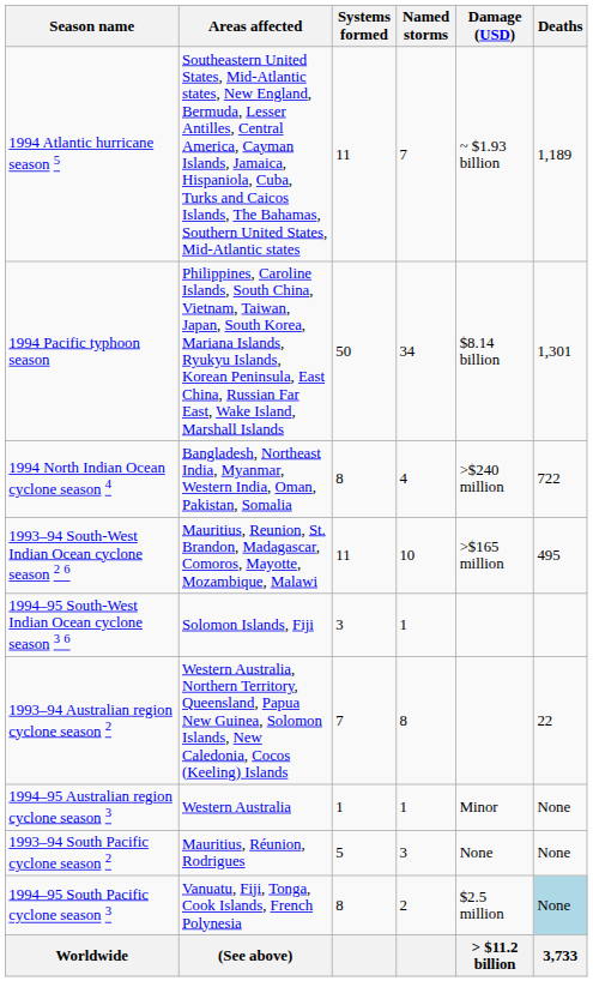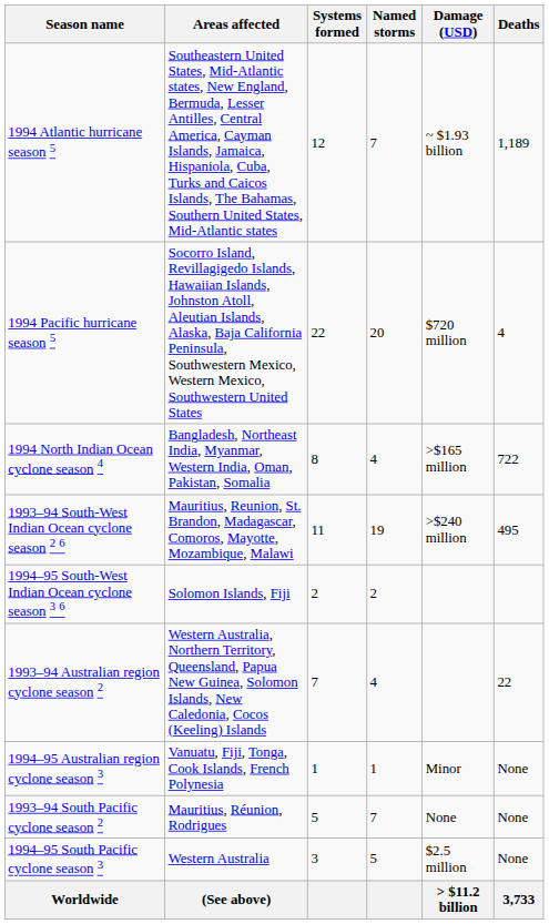 <table class="wikitable sortable">
 <tr>
 <th width="320"><strong>Season name</strong></th>
 <th width="250"><strong>Areas affected</strong></th>
 <th width="65"><strong>Systems formed</strong></th>
 <th width="65"><strong>Named storms</strong></th>
 <th width="100"><strong>Damage (<a href='#'>USD</a>)</strong></th>
 <th width="50"><strong>Deaths</strong></th>
 </tr>
 <tr>
 <td><a href='#'>1994 Atlantic hurricane season</a> <a href='#'><sup>5</sup></a></td>
 <td><a href='#'>Southeastern United States</a>, <a href='#'>Mid-Atlantic states</a>, <a href='#'>New England</a>, <a href='#'>Bermuda</a>, <a href='#'>Lesser Antilles</a>, <a href='#'>Central America</a>, <a href='#'>Cayman Islands</a>, <a href='#'>Jamaica</a>, <a href='#'>Hispaniola</a>, <a href='#'>Cuba</a>, <a href='#'>Turks and Caicos Islands</a>, <a href='#'>The Bahamas</a>, <a href='#'>Southern United States</a>, <a href='#'>Mid-Atlantic states</a></td>
-<td>11</td>
+<td>12</td>
 <td>7</td>
 <td>~ $1.93 billion</td>
 <td>1,189</td>
 </tr>
 <tr>
-<td><a href='#'>1994 Pacific typhoon season</a></td>
-<td><a href='#'>Philippines</a>, <a href='#'>Caroline Islands</a>, <a href='#'>South China</a>, <a href='#'>Vietnam</a>, <a href='#'>Taiwan</a>, <a href='#'>Japan</a>, <a href='#'>South Korea</a>, <a href='#'>Mariana Islands</a>, <a href='#'>Ryukyu Islands</a>, <a href='#'>Korean Peninsula</a>, <a href='#'>East China</a>, <a href='#'>Russian Far East</a>, <a href='#'>Wake Island</a>, <a href='#'>Marshall Islands</a></td>
-<td>50</td>
-<td>34</td>
-<td>$8.14 billion</td>
-<td>1,301</td>
+<td><a href='#'>1994 Pacific hurricane season</a> <a href='#'><sup>5</sup></a></td>
+<td><a href='#'>Socorro Island</a>, <a href='#'>Revillagigedo Islands</a>, <a href='#'>Hawaiian Islands</a>, <a href='#'>Johnston Atoll</a>, <a href='#'>Aleutian Islands</a>, <a href='#'>Alaska</a>, <a href='#'>Baja California Peninsula</a>, Southwestern Mexico, Western Mexico, <a href='#'>Southwestern United States</a></td>
+<td>22</td>
+<td>20</td>
+<td>$720 million</td>
+<td>4</td>
 </tr>
 <tr>
 <td><a href='#'>1994 North Indian Ocean cyclone season</a> <a href='#'><sup>4</sup></a></td>
 <td><a href='#'>Bangladesh</a>, <a href='#'>Northeast India</a>, <a href='#'>Myanmar</a>, <a href='#'>Western India</a>, <a href='#'>Oman</a>, <a href='#'>Pakistan</a>, <a href='#'>Somalia</a></td>
 <td>8</td>
 <td>4</td>
-<td>>$240 million</td>
+<td>>$165 million</td>
 <td>722</td>
 </tr>
 <tr>
 <td><a href='#'>1993–94 South-West Indian Ocean cyclone season</a> <a href='#'><sup>2</sup> <sup>6</sup></a></td>
 <td><a href='#'>Mauritius</a>, <a href='#'>Reunion</a>, <a href='#'>St. Brandon</a>, <a href='#'>Madagascar</a>, <a href='#'>Comoros</a>, <a href='#'>Mayotte</a>, <a href='#'>Mozambique</a>, <a href='#'>Malawi</a></td>
 <td>11</td>
-<td>10</td>
-<td>>$165 million</td>
+<td>19</td>
+<td>>$240 million</td>
 <td>495</td>
 </tr>
 <tr>
 <td><a href='#'>1994–95 South-West Indian Ocean cyclone season</a> <a href='#'><sup>3</sup> <sup>6</sup></a></td>
 <td><a href='#'>Solomon Islands</a>, <a href='#'>Fiji</a></td>
-<td>3</td>
-<td>1</td>
+<td>2</td>
+<td>2</td>
 <td></td>
 <td></td>
 </tr>
 <tr>
 <td><a href='#'>1993–94 Australian region cyclone season</a> <a href='#'><sup>2</sup></a></td>
 <td><a href='#'>Western Australia</a>, <a href='#'>Northern Territory</a>, <a href='#'>Queensland</a>, <a href='#'>Papua New Guinea</a>, <a href='#'>Solomon Islands</a>, <a href='#'>New Caledonia</a>, <a href='#'>Cocos (Keeling) Islands</a></td>
 <td>7</td>
-<td>8</td>
+<td>4</td>
 <td></td>
 <td>22</td>
 </tr>
 <tr>
 <td><a href='#'>1994–95 Australian region cyclone season</a> <a href='#'><sup>3</sup></a></td>
-<td><a href='#'>Western Australia</a></td>
+<td><a href='#'>Vanuatu</a>, <a href='#'>Fiji</a>, <a href='#'>Tonga</a>, <a href='#'>Cook Islands</a>, <a href='#'>French Polynesia</a></td>
 <td>1</td>
 <td>1</td>
 <td>Minor</td>
 <td>None</td>
 </tr>
 <tr>
 <td><a href='#'>1993–94 South Pacific cyclone season</a> <a href='#'><sup>2</sup></a></td>
 <td><a href='#'>Mauritius</a>, <a href='#'>Réunion</a>, <a href='#'>Rodrigues</a></td>
 <td>5</td>
-<td>3</td>
+<td>7</td>
 <td>None</td>
 <td>None</td>
 </tr>
 <tr>
 <td><a href='#'>1994–95 South Pacific cyclone season</a> <a href='#'><sup>3</sup></a></td>
-<td><a href='#'>Vanuatu</a>, <a href='#'>Fiji</a>, <a href='#'>Tonga</a>, <a href='#'>Cook Islands</a>, <a href='#'>French Polynesia</a></td>
-<td>8</td>
-<td>2</td>
+<td><a href='#'>Western Australia</a></td>
+<td>3</td>
+<td>5</td>
 <td>$2.5 million</td>
-<td style="background: lightblue;">None</td>
+<td>None</td>
 </tr>
 <tr>
 <th><strong>Worldwide</strong></th>
 <th><strong>(See above)</strong></th>
 <th></th>
 <th></th>
 <th>> $11.2 billion</th>
 <th>3,733</th>
 </tr>
 </table>
